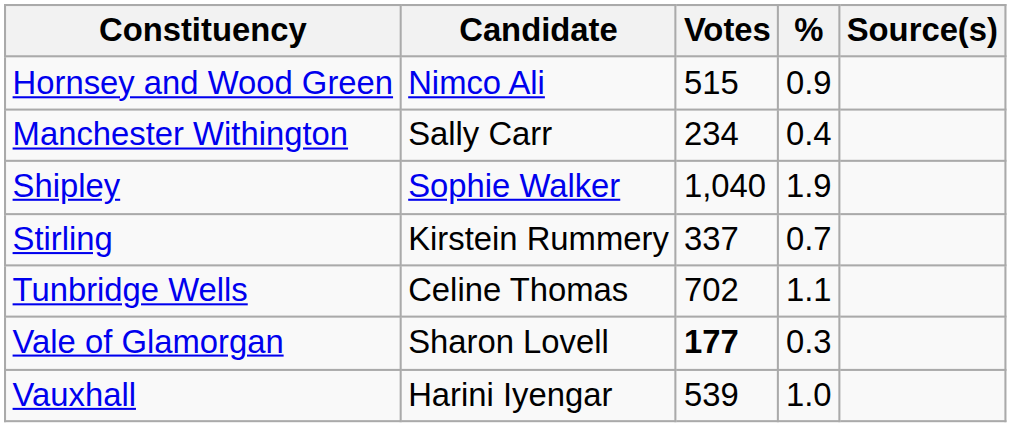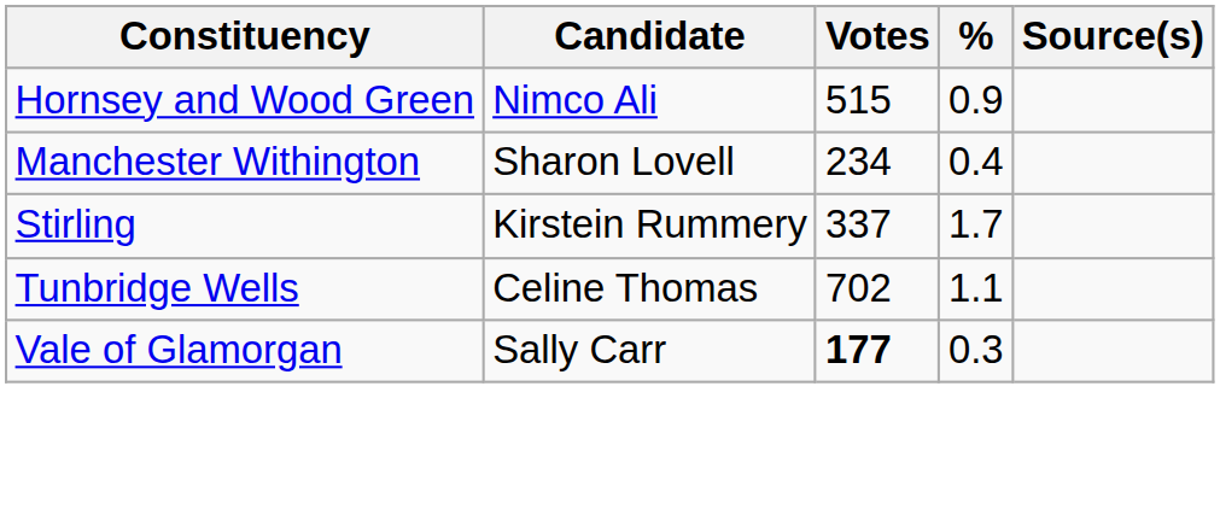 <table class="wikitable">
 <tr>
 <th>Constituency</th>
 <th>Candidate</th>
 <th>Votes</th>
 <th>%</th>
 <th>Source(s)</th>
 </tr>
 <tr>
 <td><a href='#'>Hornsey and Wood Green</a></td>
 <td><a href='#'>Nimco Ali</a></td>
 <td>515</td>
 <td>0.9</td>
 <td></td>
 </tr>
 <tr>
 <td><a href='#'>Manchester Withington</a></td>
-<td>Sally Carr</td>
+<td>Sharon Lovell</td>
 <td>234</td>
 <td>0.4</td>
-<td></td>
-</tr>
-<tr>
-<td><a href='#'>Shipley</a></td>
-<td><a href='#'>Sophie Walker</a></td>
-<td>1,040</td>
-<td>1.9</td>
 <td></td>
 </tr>
 <tr>
 <td><a href='#'>Stirling</a></td>
 <td>Kirstein Rummery</td>
 <td>337</td>
-<td>0.7</td>
+<td>1.7</td>
 <td></td>
 </tr>
 <tr>
 <td><a href='#'>Tunbridge Wells</a></td>
 <td>Celine Thomas</td>
 <td>702</td>
 <td>1.1</td>
 <td></td>
 </tr>
 <tr>
 <td><a href='#'>Vale of Glamorgan</a></td>
-<td>Sharon Lovell</td>
+<td>Sally Carr</td>
 <td><strong>177</strong></td>
 <td>0.3</td>
 <td></td>
 </tr>
-<tr>
-<td><a href='#'>Vauxhall</a></td>
-<td>Harini Iyengar</td>
-<td>539</td>
-<td>1.0</td>
-<td></td>
-</tr>
 </table>
